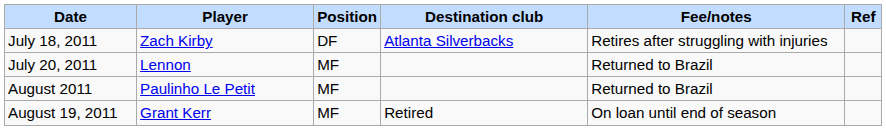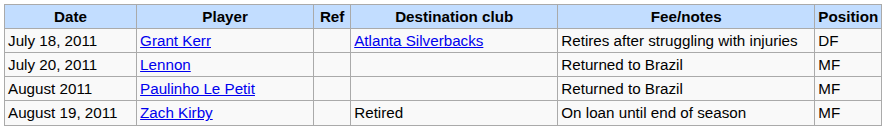 <table class="wikitable" style="text-align:left; font-size:95%;">
 <tr>
 <th style="background:#c2ddff; width:125px;">Date</th>
 <th style="background:#c2ddff; width:170px;">Player</th>
-<th style="background:#c2ddff; width:50px;">Position</th>
+<th style="background:#c2ddff; width:30px;">Ref</th>
 <th style="background:#c2ddff; width:200px;">Destination club</th>
 <th style="background:#c2ddff; width:250px;">Fee/notes</th>
-<th style="background:#c2ddff; width:30px;">Ref</th>
+<th style="background:#c2ddff; width:50px;">Position</th>
 </tr>
 <tr>
 <td>July 18, 2011</td>
-<td> <a href='#'>Zach Kirby</a></td>
-<td>DF</td>
+<td> <a href='#'>Grant Kerr</a></td>
+<td></td>
 <td> <a href='#'>Atlanta Silverbacks</a></td>
 <td>Retires after struggling with injuries</td>
-<td></td>
+<td>DF</td>
 </tr>
 <tr>
 <td>July 20, 2011</td>
 <td> <a href='#'>Lennon</a></td>
-<td>MF</td>
+<td></td>
 <td></td>
 <td>Returned to Brazil</td>
-<td></td>
+<td>MF</td>
 </tr>
 <tr>
 <td>August 2011</td>
 <td> <a href='#'>Paulinho Le Petit</a></td>
-<td>MF</td>
+<td></td>
 <td></td>
 <td>Returned to Brazil</td>
-<td></td>
+<td>MF</td>
 </tr>
 <tr>
 <td>August 19, 2011</td>
-<td> <a href='#'>Grant Kerr</a></td>
-<td>MF</td>
+<td> <a href='#'>Zach Kirby</a></td>
+<td></td>
 <td>Retired</td>
 <td>On loan until end of season</td>
-<td></td>
+<td>MF</td>
 </tr>
 </table>
